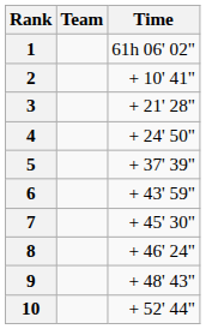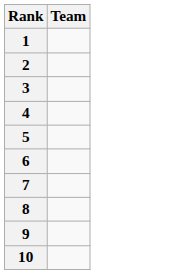 <table class="wikitable">
 <tr>
 <th scope="col">Rank</th>
 <th scope="col">Team</th>
-<th scope="col">Time</th>
 </tr>
 <tr>
 <th scope="row">1</th>
 <td> </td>
-<td align="right">61h 06' 02"</td>
 </tr>
 <tr>
 <th scope="row">2</th>
 <td> </td>
-<td align="right">+ 10' 41"</td>
 </tr>
 <tr>
 <th scope="row">3</th>
 <td> </td>
-<td align="right">+ 21' 28"</td>
 </tr>
 <tr>
 <th scope="row">4</th>
 <td> </td>
-<td align="right">+ 24' 50"</td>
 </tr>
 <tr>
 <th scope="row">5</th>
 <td> </td>
-<td align="right">+ 37' 39"</td>
 </tr>
 <tr>
 <th scope="row">6</th>
 <td> </td>
-<td align="right">+ 43' 59"</td>
 </tr>
 <tr>
 <th scope="row">7</th>
 <td> </td>
-<td align="right">+ 45' 30"</td>
 </tr>
 <tr>
 <th scope="row">8</th>
 <td> </td>
-<td align="right">+ 46' 24"</td>
 </tr>
 <tr>
 <th scope="row">9</th>
 <td> </td>
-<td align="right">+ 48' 43"</td>
 </tr>
 <tr>
 <th scope="row">10</th>
 <td> </td>
-<td align="right">+ 52' 44"</td>
 </tr>
 </table>
